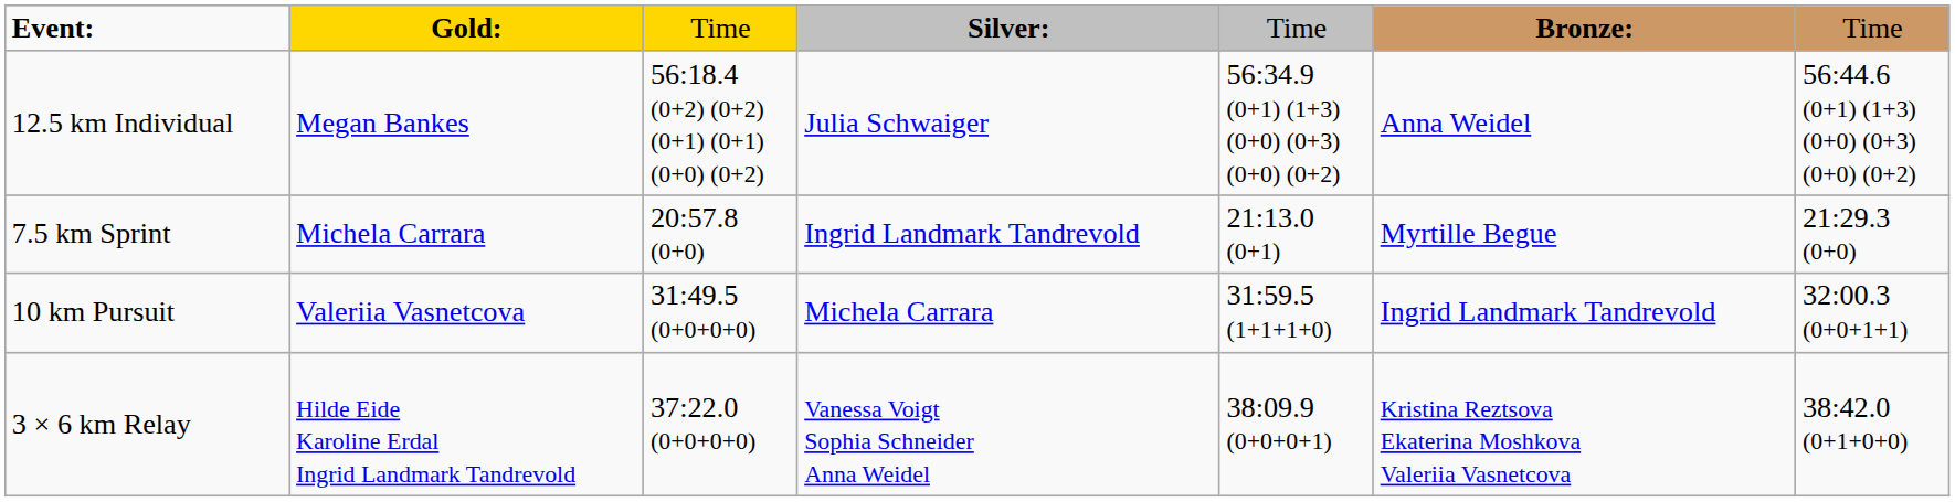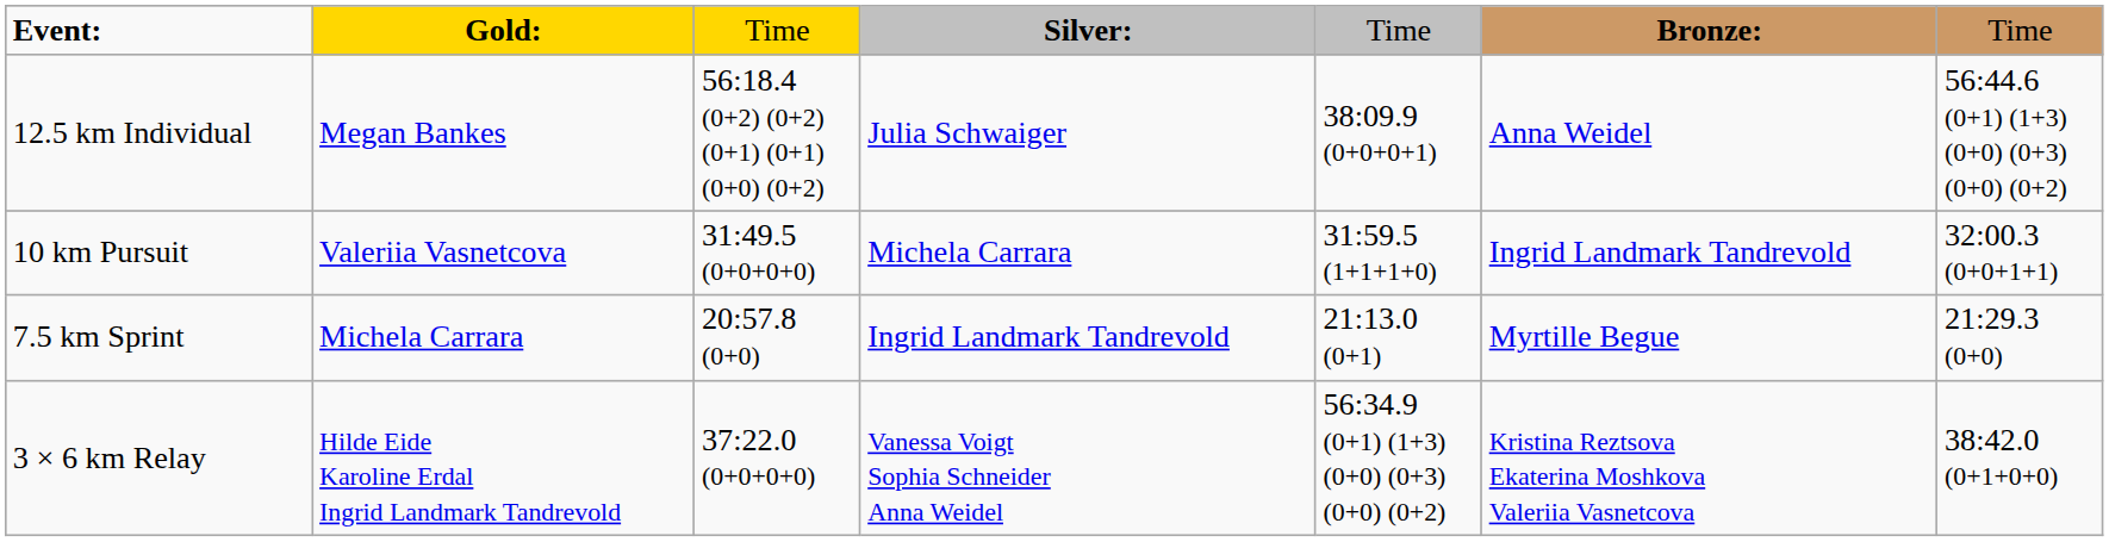 <table class="wikitable" width=85%>
 <tr>
 <td><strong>Event:</strong></td>
 <td style="text-align:center;background-color:gold;"><strong>Gold:</strong></td>
 <td style="text-align:center;background-color:gold;">Time</td>
 <td style="text-align:center;background-color:silver;"><strong>Silver:</strong></td>
 <td style="text-align:center;background-color:silver;">Time</td>
 <td style="text-align:center;background-color:#CC9966;"><strong>Bronze:</strong></td>
 <td style="text-align:center;background-color:#CC9966;">Time</td>
 </tr>
 <tr>
 <td>12.5 km Individual<br><em></em></td>
 <td><a href='#'>Megan Bankes</a><br><small></small></td>
 <td>56:18.4<br><small>(0+2) (0+2)<br>(0+1) (0+1)<br>(0+0) (0+2)</small></td>
 <td><a href='#'>Julia Schwaiger</a><br><small></small></td>
-<td>56:34.9<br><small>(0+1) (1+3)<br>(0+0) (0+3)<br>(0+0) (0+2)</small></td>
+<td>38:09.9<br><small>(0+0+0+1)</small></td>
 <td><a href='#'>Anna Weidel</a><br><small></small></td>
 <td>56:44.6<br><small>(0+1) (1+3)<br>(0+0) (0+3)<br>(0+0) (0+2)</small></td>
+</tr>
+<tr>
+<td>10 km Pursuit<br><em></em></td>
+<td><a href='#'>Valeriia Vasnetcova</a><br><small></small></td>
+<td>31:49.5<br><small>(0+0+0+0)</small></td>
+<td><a href='#'>Michela Carrara</a><br><small></small></td>
+<td>31:59.5<br><small>(1+1+1+0)</small></td>
+<td><a href='#'>Ingrid Landmark Tandrevold</a><br><small></small></td>
+<td>32:00.3<br><small>(0+0+1+1)</small></td>
 </tr>
 <tr>
 <td>7.5 km Sprint<br><em></em></td>
 <td><a href='#'>Michela Carrara</a><br><small></small></td>
 <td>20:57.8<br><small>(0+0)</small></td>
 <td><a href='#'>Ingrid Landmark Tandrevold</a><br><small></small></td>
 <td>21:13.0<br><small>(0+1)</small></td>
 <td><a href='#'>Myrtille Begue</a><br><small></small></td>
 <td>21:29.3<br><small>(0+0)</small></td>
 </tr>
 <tr>
-<td>10 km Pursuit<br><em></em></td>
-<td><a href='#'>Valeriia Vasnetcova</a><br><small></small></td>
-<td>31:49.5<br><small>(0+0+0+0)</small></td>
-<td><a href='#'>Michela Carrara</a><br><small></small></td>
-<td>31:59.5<br><small>(1+1+1+0)</small></td>
-<td><a href='#'>Ingrid Landmark Tandrevold</a><br><small></small></td>
-<td>32:00.3<br><small>(0+0+1+1)</small></td>
-</tr>
-<tr>
 <td>3 × 6 km Relay<br><em></em></td>
 <td>  <br><small><a href='#'>Hilde Eide</a><br><a href='#'>Karoline Erdal</a><br><a href='#'>Ingrid Landmark Tandrevold</a></small></td>
 <td>37:22.0<br><small>(0+0+0+0)</small></td>
 <td>  <br><small><a href='#'>Vanessa Voigt</a><br><a href='#'>Sophia Schneider</a><br><a href='#'>Anna Weidel</a></small></td>
-<td>38:09.9<br><small>(0+0+0+1)</small></td>
+<td>56:34.9<br><small>(0+1) (1+3)<br>(0+0) (0+3)<br>(0+0) (0+2)</small></td>
 <td>  <br><small><a href='#'>Kristina Reztsova</a><br><a href='#'>Ekaterina Moshkova</a><br><a href='#'>Valeriia Vasnetcova</a></small></td>
 <td>38:42.0<br><small>(0+1+0+0)</small></td>
 </tr>
 </table>
